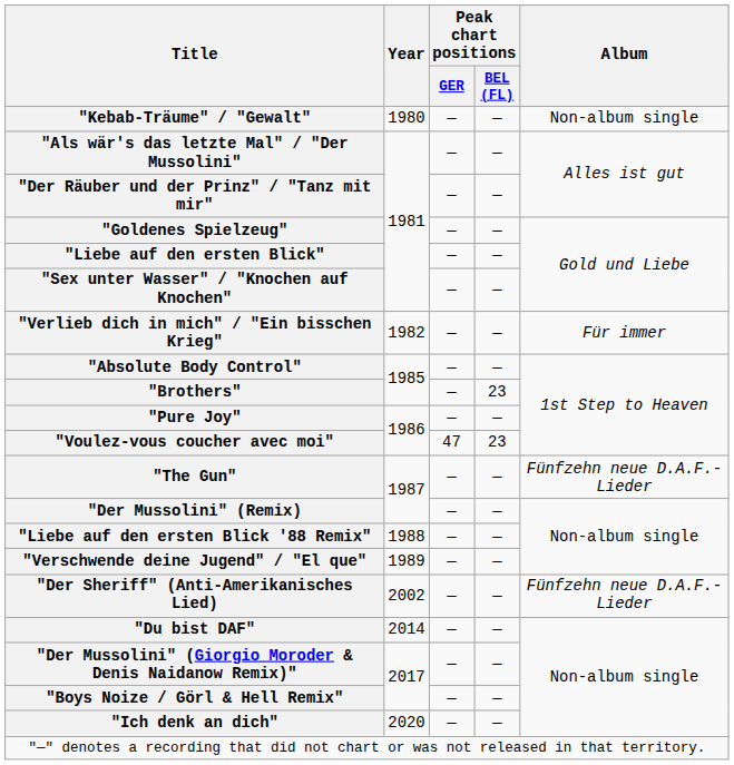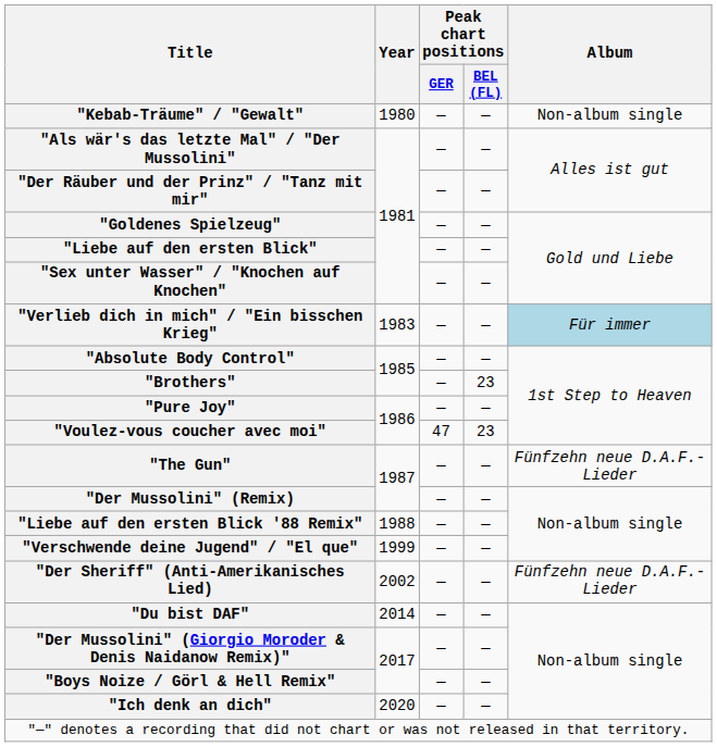 <table class="wikitable plainrowheaders" style="text-align:center;">
 <tr>
 <th scope="col" rowspan="2" style="width:24em;">Title</th>
 <th scope="col" rowspan="2" style="width:1em;">Year</th>
 <th colspan="2" scope="col">Peak chart positions</th>
 <th scope="col" rowspan="2" style="width:13em;">Album</th>
 </tr>
 <tr>
 <th scope="col" style="width:2.5em;font-size:90%;"><a href='#'>GER</a><br></th>
 <th scope="col" style="width:2.5em;font-size:90%;"><a href='#'>BEL (FL)</a><br></th>
 </tr>
 <tr>
 <th scope="row">"Kebab-Träume" / "Gewalt"</th>
 <td>1980</td>
 <td>—</td>
 <td>—</td>
 <td>Non-album single</td>
 </tr>
 <tr>
 <th scope="row">"Als wär's das letzte Mal" / "Der Mussolini"</th>
 <td rowspan="5">1981</td>
 <td>—</td>
 <td>—</td>
 <td rowspan="2"><em>Alles ist gut</em></td>
 </tr>
 <tr>
 <th scope="row">"Der Räuber und der Prinz" / "Tanz mit mir"</th>
 <td>—</td>
 <td>—</td>
 </tr>
 <tr>
 <th scope="row">"Goldenes Spielzeug"</th>
 <td>—</td>
 <td>—</td>
 <td rowspan="3"><em>Gold und Liebe</em></td>
 </tr>
 <tr>
 <th scope="row">"Liebe auf den ersten Blick"</th>
 <td>—</td>
 <td>—</td>
 </tr>
 <tr>
 <th scope="row">"Sex unter Wasser" / "Knochen auf Knochen"</th>
 <td>—</td>
 <td>—</td>
 </tr>
 <tr>
 <th scope="row">"Verlieb dich in mich" / "Ein bisschen Krieg"</th>
-<td>1982</td>
+<td>1983</td>
 <td>—</td>
 <td>—</td>
-<td><em>Für immer</em></td>
+<td style="background: lightblue;"><em>Für immer</em></td>
 </tr>
 <tr>
 <th scope="row">"Absolute Body Control"</th>
 <td rowspan="2">1985</td>
 <td>—</td>
 <td>—</td>
 <td rowspan="4"><em>1st Step to Heaven</em></td>
 </tr>
 <tr>
 <th scope="row">"Brothers"</th>
 <td>—</td>
 <td>23</td>
 </tr>
 <tr>
 <th scope="row">"Pure Joy"</th>
 <td rowspan="2">1986</td>
 <td>—</td>
 <td>—</td>
 </tr>
 <tr>
 <th scope="row">"Voulez-vous coucher avec moi"</th>
 <td>47</td>
 <td>23</td>
 </tr>
 <tr>
 <th scope="row">"The Gun"</th>
 <td rowspan="2">1987</td>
 <td>—</td>
 <td>—</td>
 <td><em>Fünfzehn neue D.A.F.-Lieder</em></td>
 </tr>
 <tr>
 <th scope="row">"Der Mussolini" (Remix)</th>
 <td>—</td>
 <td>—</td>
 <td rowspan="3">Non-album single</td>
 </tr>
 <tr>
 <th scope="row">"Liebe auf den ersten Blick '88 Remix"</th>
 <td>1988</td>
 <td>—</td>
 <td>—</td>
 </tr>
 <tr>
 <th scope="row">"Verschwende deine Jugend" / "El que"</th>
-<td>1989</td>
+<td>1999</td>
 <td>—</td>
 <td>—</td>
 </tr>
 <tr>
 <th scope="row">"Der Sheriff" (Anti-Amerikanisches Lied)</th>
 <td>2002</td>
 <td>—</td>
 <td>—</td>
 <td><em>Fünfzehn neue D.A.F.-Lieder</em></td>
 </tr>
 <tr>
 <th scope="row">"Du bist DAF"</th>
 <td>2014</td>
 <td>—</td>
 <td>—</td>
 <td rowspan="4">Non-album single</td>
 </tr>
 <tr>
 <th scope="row">"Der Mussolini" (<a href='#'>Giorgio Moroder</a> & Denis Naidanow Remix)"</th>
 <td rowspan="2">2017</td>
 <td>—</td>
 <td>—</td>
 </tr>
 <tr>
 <th scope="row">"Boys Noize / Görl & Hell Remix"</th>
 <td>—</td>
 <td>—</td>
 </tr>
 <tr>
 <th scope="row">"Ich denk an dich"</th>
 <td>2020</td>
 <td>—</td>
 <td>—</td>
 </tr>
 <tr>
 <td colspan="14" style="font-size:90%">"—" denotes a recording that did not chart or was not released in that territory.</td>
 </tr>
 </table>
